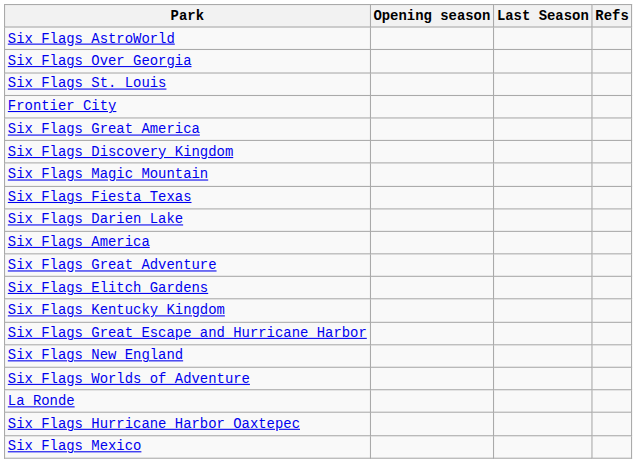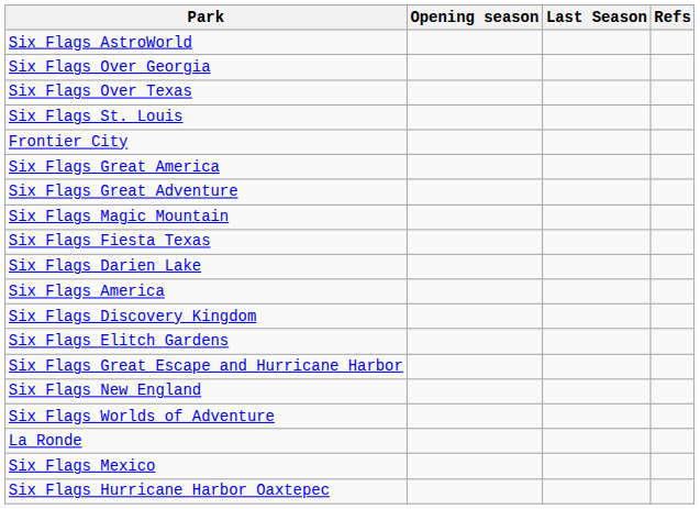 <table class="wikitable sortable">
 <tr>
 <th>Park</th>
 <th>Opening season</th>
 <th>Last Season</th>
 <th class="unsortable">Refs</th>
 </tr>
 <tr>
 <td><a href='#'>Six Flags AstroWorld</a></td>
 <td></td>
 <td></td>
 <td></td>
 </tr>
 <tr>
 <td><a href='#'>Six Flags Over Georgia</a></td>
+<td></td>
+<td></td>
+<td></td>
+</tr>
+<tr>
+<td><a href='#'>Six Flags Over Texas</a></td>
 <td></td>
 <td></td>
 <td></td>
 </tr>
 <tr>
 <td><a href='#'>Six Flags St. Louis</a></td>
 <td></td>
 <td></td>
 <td></td>
 </tr>
 <tr>
 <td><a href='#'>Frontier City</a></td>
 <td></td>
 <td></td>
 <td></td>
 </tr>
 <tr>
 <td><a href='#'>Six Flags Great America</a></td>
 <td></td>
 <td></td>
 <td></td>
 </tr>
 <tr>
-<td><a href='#'>Six Flags Discovery Kingdom</a></td>
+<td><a href='#'>Six Flags Great Adventure</a></td>
 <td></td>
 <td></td>
 <td></td>
 </tr>
 <tr>
 <td><a href='#'>Six Flags Magic Mountain</a></td>
 <td></td>
 <td></td>
 <td></td>
 </tr>
 <tr>
 <td><a href='#'>Six Flags Fiesta Texas</a></td>
 <td></td>
 <td></td>
 <td></td>
 </tr>
 <tr>
 <td><a href='#'>Six Flags Darien Lake</a></td>
 <td></td>
 <td></td>
 <td></td>
 </tr>
 <tr>
 <td><a href='#'>Six Flags America</a></td>
 <td></td>
 <td></td>
 <td></td>
 </tr>
 <tr>
-<td><a href='#'>Six Flags Great Adventure</a></td>
+<td><a href='#'>Six Flags Discovery Kingdom</a></td>
 <td></td>
 <td></td>
 <td></td>
 </tr>
 <tr>
 <td><a href='#'>Six Flags Elitch Gardens</a></td>
-<td></td>
-<td></td>
-<td></td>
-</tr>
-<tr>
-<td><a href='#'>Six Flags Kentucky Kingdom</a></td>
 <td></td>
 <td></td>
 <td></td>
 </tr>
 <tr>
 <td><a href='#'>Six Flags Great Escape and Hurricane Harbor</a></td>
 <td></td>
 <td></td>
 <td></td>
 </tr>
 <tr>
 <td><a href='#'>Six Flags New England</a></td>
 <td></td>
 <td></td>
 <td></td>
 </tr>
 <tr>
 <td><a href='#'>Six Flags Worlds of Adventure</a></td>
 <td></td>
 <td></td>
 <td></td>
 </tr>
 <tr>
 <td><a href='#'>La Ronde</a></td>
 <td></td>
 <td></td>
 <td></td>
 </tr>
 <tr>
+<td><a href='#'>Six Flags Mexico</a></td>
+<td></td>
+<td></td>
+<td></td>
+</tr>
+<tr>
 <td><a href='#'>Six Flags Hurricane Harbor Oaxtepec</a></td>
 <td></td>
 <td></td>
 <td></td>
 </tr>
-<tr>
-<td><a href='#'>Six Flags Mexico</a></td>
-<td></td>
-<td></td>
-<td></td>
-</tr>
 </table>
